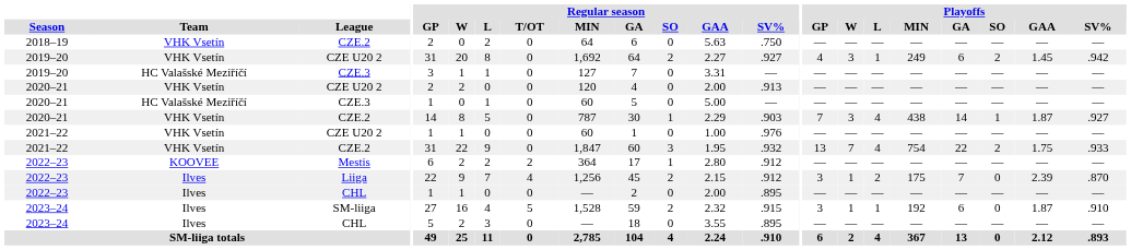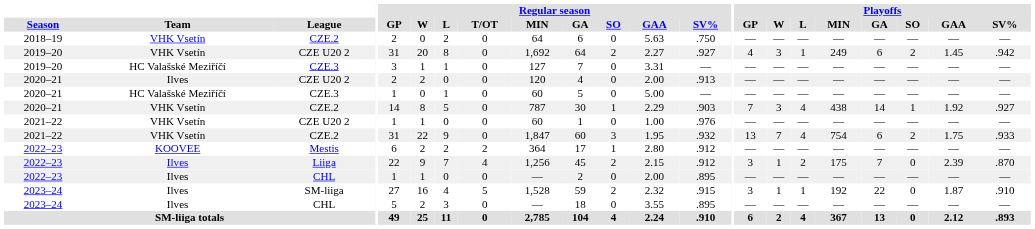 <table border="0" cellpadding="1" cellspacing="0" ID="Table3" style="text-align:center; width:75%;">
 <tr style="background:#e0e0e0;">
 <th colspan="3" style="background:#fff;"></th>
 <th rowspan="99" style="background:#fff;"></th>
 <th colspan="9" style="background:#e0e0e0;"><a href='#'>Regular season</a></th>
 <th rowspan="99" style="background:#fff;"></th>
 <th colspan="8" style="background:#e0e0e0;"><a href='#'>Playoffs</a></th>
 </tr>
 <tr bgcolor="#e0e0e0">
 <th><a href='#'>Season</a></th>
 <th>Team</th>
 <th>League</th>
 <th>GP</th>
 <th>W</th>
 <th>L</th>
 <th>T/OT</th>
 <th>MIN</th>
 <th>GA</th>
 <th><a href='#'>SO</a></th>
 <th><a href='#'>GAA</a></th>
 <th><a href='#'>SV%</a></th>
 <th>GP</th>
 <th>W</th>
 <th>L</th>
 <th>MIN</th>
 <th>GA</th>
 <th>SO</th>
 <th>GAA</th>
 <th>SV%</th>
 </tr>
 <tr>
 <td>2018–19</td>
 <td><a href='#'>VHK Vsetín</a></td>
 <td><a href='#'>CZE.2</a></td>
 <td>2</td>
 <td>0</td>
 <td>2</td>
 <td>0</td>
 <td>64</td>
 <td>6</td>
 <td>0</td>
 <td>5.63</td>
 <td>.750</td>
 <td>—</td>
 <td>—</td>
 <td>—</td>
 <td>—</td>
 <td>—</td>
 <td>—</td>
 <td>—</td>
 <td>—</td>
 </tr>
 <tr bgcolor="f0f0f0">
 <td>2019–20</td>
 <td>VHK Vsetín</td>
 <td>CZE U20 2</td>
 <td>31</td>
 <td>20</td>
 <td>8</td>
 <td>0</td>
 <td>1,692</td>
 <td>64</td>
 <td>2</td>
 <td>2.27</td>
 <td>.927</td>
 <td>4</td>
 <td>3</td>
 <td>1</td>
 <td>249</td>
 <td>6</td>
 <td>2</td>
 <td>1.45</td>
 <td>.942</td>
 </tr>
 <tr>
 <td>2019–20</td>
 <td>HC Valašské Meziříčí</td>
 <td><a href='#'>CZE.3</a></td>
 <td>3</td>
 <td>1</td>
 <td>1</td>
 <td>0</td>
 <td>127</td>
 <td>7</td>
 <td>0</td>
 <td>3.31</td>
 <td>—</td>
 <td>—</td>
 <td>—</td>
 <td>—</td>
 <td>—</td>
 <td>—</td>
 <td>—</td>
 <td>—</td>
 <td>—</td>
 </tr>
 <tr bgcolor="f0f0f0">
 <td>2020–21</td>
-<td>VHK Vsetín</td>
+<td>Ilves</td>
 <td>CZE U20 2</td>
 <td>2</td>
 <td>2</td>
 <td>0</td>
 <td>0</td>
 <td>120</td>
 <td>4</td>
 <td>0</td>
 <td>2.00</td>
 <td>.913</td>
 <td>—</td>
 <td>—</td>
 <td>—</td>
 <td>—</td>
 <td>—</td>
 <td>—</td>
 <td>—</td>
 <td>—</td>
 </tr>
 <tr>
 <td>2020–21</td>
 <td>HC Valašské Meziříčí</td>
 <td>CZE.3</td>
 <td>1</td>
 <td>0</td>
 <td>1</td>
 <td>0</td>
 <td>60</td>
 <td>5</td>
 <td>0</td>
 <td>5.00</td>
 <td>—</td>
 <td>—</td>
 <td>—</td>
 <td>—</td>
 <td>—</td>
 <td>—</td>
 <td>—</td>
 <td>—</td>
 <td>—</td>
 </tr>
 <tr bgcolor="f0f0f0">
 <td>2020–21</td>
 <td>VHK Vsetín</td>
 <td>CZE.2</td>
 <td>14</td>
 <td>8</td>
 <td>5</td>
 <td>0</td>
 <td>787</td>
 <td>30</td>
 <td>1</td>
 <td>2.29</td>
 <td>.903</td>
 <td>7</td>
 <td>3</td>
 <td>4</td>
 <td>438</td>
 <td>14</td>
 <td>1</td>
-<td>1.87</td>
+<td>1.92</td>
 <td>.927</td>
 </tr>
 <tr>
 <td>2021–22</td>
 <td>VHK Vsetín</td>
 <td>CZE U20 2</td>
 <td>1</td>
 <td>1</td>
 <td>0</td>
 <td>0</td>
 <td>60</td>
 <td>1</td>
 <td>0</td>
 <td>1.00</td>
 <td>.976</td>
 <td>—</td>
 <td>—</td>
 <td>—</td>
 <td>—</td>
 <td>—</td>
 <td>—</td>
 <td>—</td>
 <td>—</td>
 </tr>
 <tr bgcolor="f0f0f0">
 <td>2021–22</td>
 <td>VHK Vsetín</td>
 <td>CZE.2</td>
 <td>31</td>
 <td>22</td>
 <td>9</td>
 <td>0</td>
 <td>1,847</td>
 <td>60</td>
 <td>3</td>
 <td>1.95</td>
 <td>.932</td>
 <td>13</td>
 <td>7</td>
 <td>4</td>
 <td>754</td>
-<td>22</td>
+<td>6</td>
 <td>2</td>
 <td>1.75</td>
 <td>.933</td>
 </tr>
 <tr>
 <td><a href='#'>2022–23</a></td>
 <td><a href='#'>KOOVEE</a></td>
 <td><a href='#'>Mestis</a></td>
 <td>6</td>
 <td>2</td>
 <td>2</td>
 <td>2</td>
 <td>364</td>
 <td>17</td>
 <td>1</td>
 <td>2.80</td>
 <td>.912</td>
 <td>—</td>
 <td>—</td>
 <td>—</td>
 <td>—</td>
 <td>—</td>
 <td>—</td>
 <td>—</td>
 <td>—</td>
 </tr>
 <tr bgcolor="f0f0f0">
 <td><a href='#'>2022–23</a></td>
 <td><a href='#'>Ilves</a></td>
 <td><a href='#'>Liiga</a></td>
 <td>22</td>
 <td>9</td>
 <td>7</td>
 <td>4</td>
 <td>1,256</td>
 <td>45</td>
 <td>2</td>
 <td>2.15</td>
 <td>.912</td>
 <td>3</td>
 <td>1</td>
 <td>2</td>
 <td>175</td>
 <td>7</td>
 <td>0</td>
 <td>2.39</td>
 <td>.870</td>
 </tr>
 <tr bgcolor="f0f0f0">
 <td><a href='#'>2022–23</a></td>
 <td>Ilves</td>
 <td><a href='#'>CHL</a></td>
 <td>1</td>
 <td>1</td>
 <td>0</td>
 <td>0</td>
 <td>—</td>
 <td>2</td>
 <td>0</td>
 <td>2.00</td>
 <td>.895</td>
 <td>—</td>
 <td>—</td>
 <td>—</td>
 <td>—</td>
 <td>—</td>
 <td>—</td>
 <td>—</td>
 <td>—</td>
 </tr>
 <tr>
 <td><a href='#'>2023–24</a></td>
 <td>Ilves</td>
 <td>SM-liiga</td>
 <td>27</td>
 <td>16</td>
 <td>4</td>
 <td>5</td>
 <td>1,528</td>
 <td>59</td>
 <td>2</td>
 <td>2.32</td>
 <td>.915</td>
 <td>3</td>
 <td>1</td>
 <td>1</td>
 <td>192</td>
-<td>6</td>
+<td>22</td>
 <td>0</td>
 <td>1.87</td>
 <td>.910</td>
 </tr>
 <tr>
 <td><a href='#'>2023–24</a></td>
 <td>Ilves</td>
 <td>CHL</td>
 <td>5</td>
 <td>2</td>
 <td>3</td>
 <td>0</td>
 <td>—</td>
 <td>18</td>
 <td>0</td>
 <td>3.55</td>
 <td>.895</td>
 <td>—</td>
 <td>—</td>
 <td>—</td>
 <td>—</td>
 <td>—</td>
 <td>—</td>
 <td>—</td>
 <td>—</td>
 </tr>
 <tr bgcolor="#e0e0e0">
 <th colspan="3">SM-liiga totals</th>
 <th>49</th>
 <th>25</th>
 <th>11</th>
 <th>0</th>
 <th>2,785</th>
 <th>104</th>
 <th>4</th>
 <th>2.24</th>
 <th>.910</th>
 <th>6</th>
 <th>2</th>
 <th>4</th>
 <th>367</th>
 <th>13</th>
 <th>0</th>
 <th>2.12</th>
 <th>.893</th>
 </tr>
 </table>
